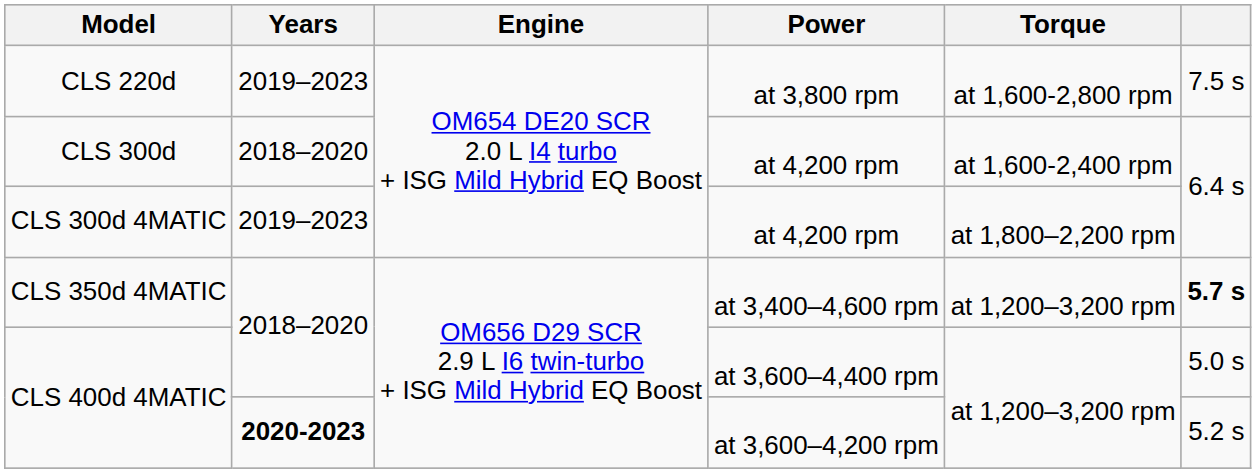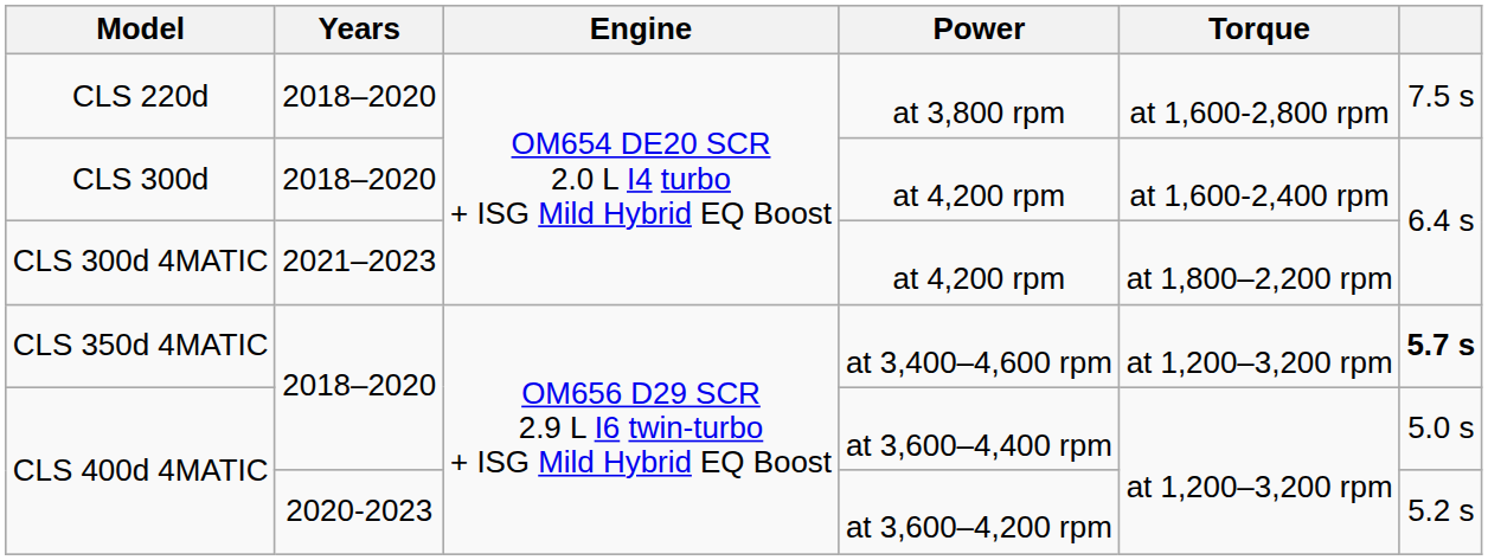 <table class="wikitable sortable" style="text-align: center;">
 <tr>
 <th>Model</th>
 <th>Years</th>
 <th>Engine</th>
 <th>Power</th>
 <th>Torque</th>
 <th></th>
 </tr>
 <tr>
 <td>CLS 220d</td>
-<td>2019–2023</td>
+<td rowspan="1">2018–2020</td>
 <td rowspan="3"><a href='#'>OM654 DE20 SCR</a> <br> 2.0 L <a href='#'>I4</a> <a href='#'>turbo</a> <br> + ISG <a href='#'>Mild Hybrid</a> EQ Boost</td>
 <td> <br> at 3,800 rpm</td>
 <td> <br> at 1,600-2,800 rpm</td>
 <td>7.5 s</td>
 </tr>
 <tr>
 <td>CLS 300d</td>
 <td rowspan="1">2018–2020</td>
 <td> <br> at 4,200 rpm</td>
 <td> <br> at 1,600-2,400 rpm</td>
 <td rowspan="2">6.4 s</td>
 </tr>
 <tr>
 <td>CLS 300d 4MATIC</td>
-<td>2019–2023</td>
+<td rowspan="1">2021–2023</td>
 <td> <br> at 4,200 rpm</td>
 <td> <br> at 1,800–2,200 rpm</td>
 </tr>
 <tr>
 <td>CLS 350d 4MATIC</td>
 <td rowspan="2">2018–2020</td>
 <td rowspan="3"><a href='#'>OM656 D29 SCR</a> <br> 2.9 L <a href='#'>I6</a> <a href='#'>twin-turbo</a> <br> + ISG <a href='#'>Mild Hybrid</a> EQ Boost</td>
 <td> <br> at 3,400–4,600 rpm</td>
 <td> <br> at 1,200–3,200 rpm</td>
 <td><strong>5.7 s</strong></td>
 </tr>
 <tr>
 <td rowspan="2">CLS 400d 4MATIC</td>
 <td> <br> at 3,600–4,400 rpm</td>
 <td rowspan="2"> <br> at 1,200–3,200 rpm</td>
 <td>5.0 s</td>
 </tr>
 <tr>
-<td><strong>2020-2023</strong></td>
+<td>2020-2023</td>
 <td> <br> at 3,600–4,200 rpm</td>
 <td>5.2 s</td>
 </tr>
 </table>
